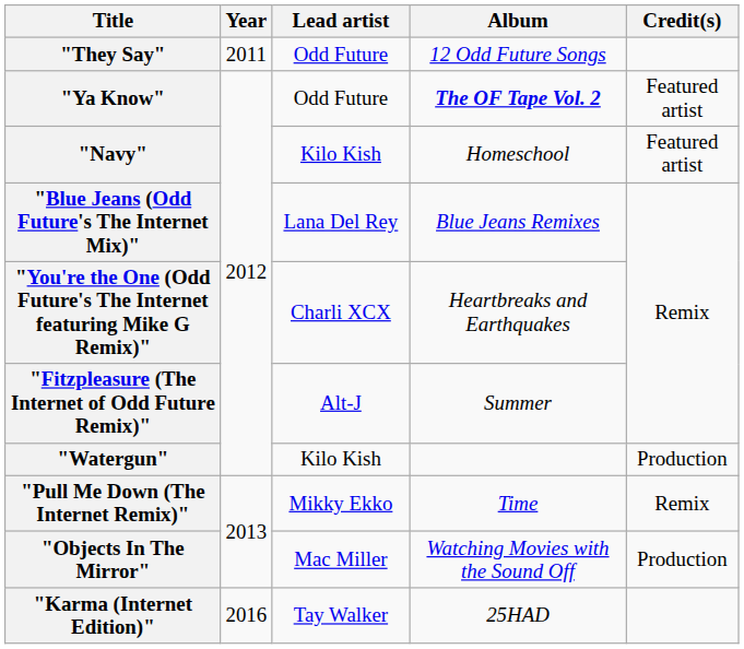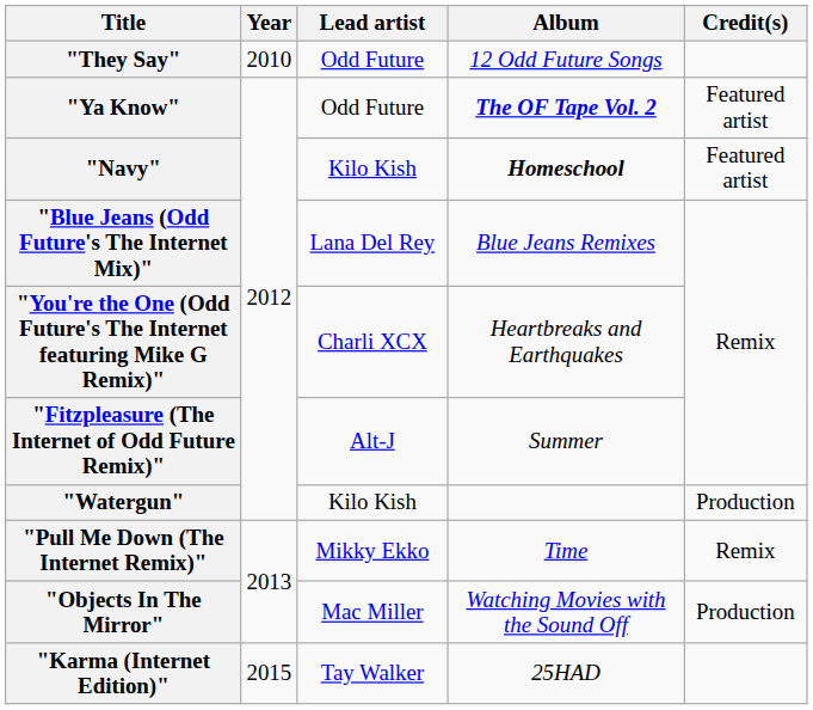 <table class="wikitable plainrowheaders" style="text-align:center;">
 <tr>
 <th scope="col" width="160">Title</th>
 <th scope="col" style="width:1em;">Year</th>
 <th scope="col" width="100">Lead artist</th>
 <th scope="col" width="160">Album</th>
 <th scope="col" width="80">Credit(s)</th>
 </tr>
 <tr>
 <th scope="row">"They Say"</th>
-<td>2011</td>
+<td>2010</td>
 <td><a href='#'>Odd Future</a></td>
 <td><em><a href='#'>12 Odd Future Songs</a></em></td>
 <td></td>
 </tr>
 <tr>
 <th scope="row">"Ya Know"</th>
 <td rowspan="6">2012</td>
 <td>Odd Future</td>
 <td><strong><em><a href='#'>The OF Tape Vol. 2</a></em></strong></td>
 <td>Featured artist</td>
 </tr>
 <tr>
 <th scope="row">"Navy"</th>
 <td><a href='#'>Kilo Kish</a></td>
-<td><em>Homeschool</em></td>
+<td><strong><em>Homeschool</em></strong></td>
 <td>Featured artist</td>
 </tr>
 <tr>
 <th scope="row">"<a href='#'>Blue Jeans</a> (<a href='#'>Odd Future</a>'s The Internet Mix)"</th>
 <td><a href='#'>Lana Del Rey</a></td>
 <td><em><a href='#'>Blue Jeans Remixes</a></em></td>
 <td rowspan="3">Remix</td>
 </tr>
 <tr>
 <th scope="row">"<a href='#'>You're the One</a> (Odd Future's The Internet featuring Mike G Remix)"</th>
 <td><a href='#'>Charli XCX</a></td>
 <td><em>Heartbreaks and Earthquakes</em></td>
 </tr>
 <tr>
 <th scope="row">"<a href='#'>Fitzpleasure</a> (The Internet of Odd Future Remix)"</th>
 <td><a href='#'>Alt-J</a></td>
 <td><em>Summer</em></td>
 </tr>
 <tr>
 <th scope="row">"Watergun"</th>
 <td>Kilo Kish</td>
 <td></td>
 <td>Production</td>
 </tr>
 <tr>
 <th scope="row">"Pull Me Down (The Internet Remix)"</th>
 <td rowspan="2">2013</td>
 <td><a href='#'>Mikky Ekko</a></td>
 <td><em><a href='#'>Time</a></em></td>
 <td>Remix</td>
 </tr>
 <tr>
 <th scope="row">"Objects In The Mirror"</th>
 <td><a href='#'>Mac Miller</a></td>
 <td><em><a href='#'>Watching Movies with the Sound Off</a></em></td>
 <td>Production</td>
 </tr>
 <tr>
 <th scope="row">"Karma (Internet Edition)"</th>
-<td>2016</td>
+<td>2015</td>
 <td><a href='#'>Tay Walker</a></td>
 <td><em>25HAD</em></td>
 <td></td>
 </tr>
 </table>
